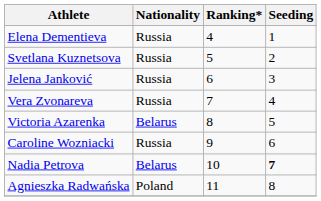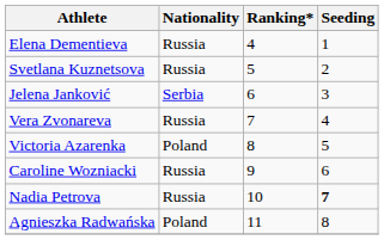 <table class="wikitable" border="1">
 <tr>
 <th>Athlete</th>
 <th>Nationality</th>
 <th>Ranking*</th>
 <th>Seeding</th>
 </tr>
 <tr>
 <td><a href='#'>Elena Dementieva</a></td>
 <td> Russia</td>
 <td>4</td>
 <td>1</td>
 </tr>
 <tr>
 <td><a href='#'>Svetlana Kuznetsova</a></td>
 <td> Russia</td>
 <td>5</td>
 <td>2</td>
 </tr>
 <tr>
 <td><a href='#'>Jelena Janković</a></td>
-<td> Russia</td>
+<td> <a href='#'>Serbia</a></td>
 <td>6</td>
 <td>3</td>
 </tr>
 <tr>
 <td><a href='#'>Vera Zvonareva</a></td>
 <td> Russia</td>
 <td>7</td>
 <td>4</td>
 </tr>
 <tr>
 <td><a href='#'>Victoria Azarenka</a></td>
-<td> <a href='#'>Belarus</a></td>
+<td> Poland</td>
 <td>8</td>
 <td>5</td>
 </tr>
 <tr>
 <td><a href='#'>Caroline Wozniacki</a></td>
 <td> Russia</td>
 <td>9</td>
 <td>6</td>
 </tr>
 <tr>
 <td><a href='#'>Nadia Petrova</a></td>
-<td> <a href='#'>Belarus</a></td>
+<td> Russia</td>
 <td>10</td>
 <td><strong>7</strong></td>
 </tr>
 <tr>
 <td><a href='#'>Agnieszka Radwańska</a></td>
 <td> Poland</td>
 <td>11</td>
 <td>8</td>
 </tr>
 <tr>
 </tr>
 </table>
